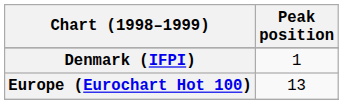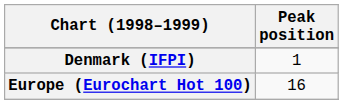 <table class="wikitable sortable plainrowheaders" style="text-align:center">
 <tr>
 <th>Chart (1998–1999)</th>
 <th>Peak<br>position</th>
 </tr>
 <tr>
 </tr>
 <tr>
 </tr>
 <tr>
 </tr>
 <tr>
 <th scope="row">Denmark (<a href='#'>IFPI</a>)</th>
 <td>1</td>
 </tr>
 <tr>
 <th scope="row">Europe (<a href='#'>Eurochart Hot 100</a>)</th>
-<td>13</td>
+<td>16</td>
 </tr>
 <tr>
 </tr>
 <tr>
 </tr>
 <tr>
 </tr>
 <tr>
 </tr>
 <tr>
 </tr>
 <tr>
 </tr>
 <tr>
 </tr>
 <tr>
 </tr>
 <tr>
 </tr>
 <tr>
 </tr>
 <tr>
 </tr>
 </table>
